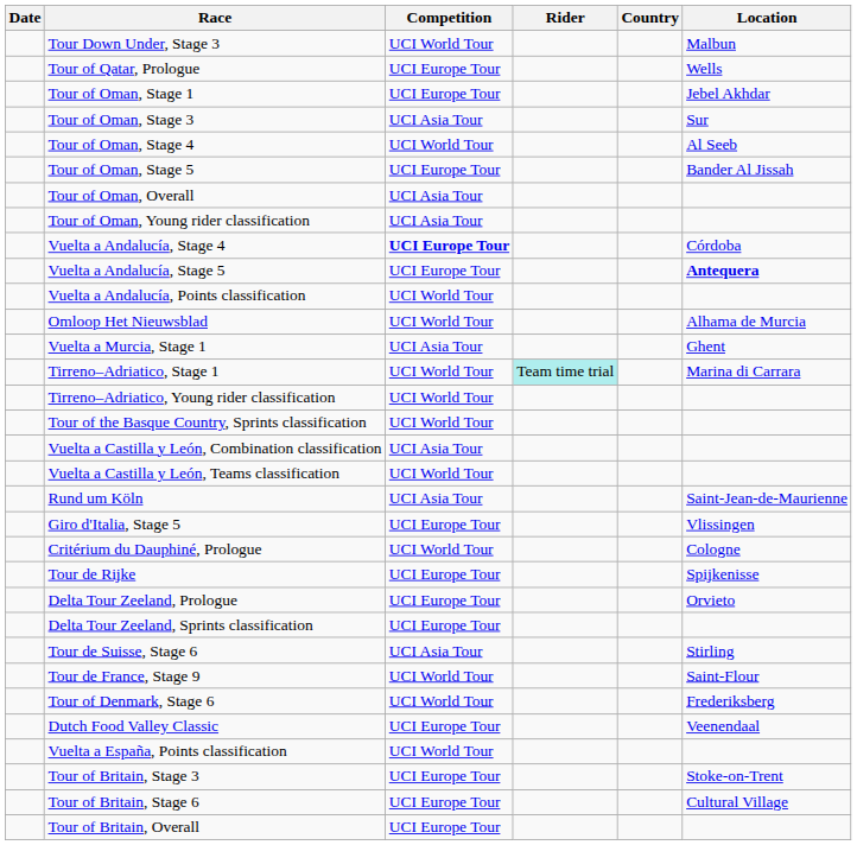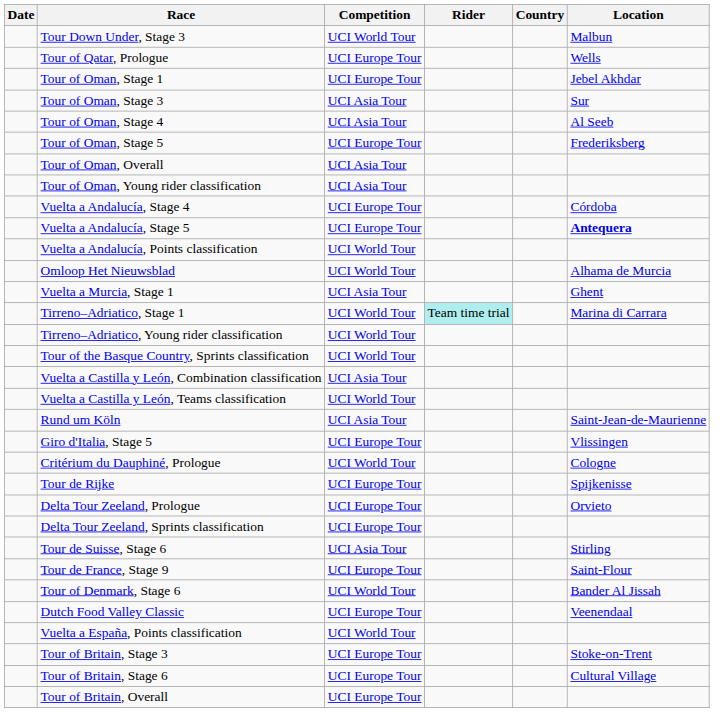 <table class="wikitable sortable">
 <tr>
 <th>Date</th>
 <th>Race</th>
 <th>Competition</th>
 <th>Rider</th>
 <th>Country</th>
 <th>Location</th>
 </tr>
 <tr>
 <td></td>
 <td><a href='#'>Tour Down Under</a>, Stage 3</td>
 <td><a href='#'>UCI World Tour</a></td>
 <td></td>
 <td></td>
 <td><a href='#'>Malbun</a></td>
 </tr>
 <tr>
 <td></td>
 <td><a href='#'>Tour of Qatar</a>, Prologue</td>
 <td><a href='#'>UCI Europe Tour</a></td>
 <td></td>
 <td></td>
 <td><a href='#'>Wells</a></td>
 </tr>
 <tr>
 <td></td>
 <td><a href='#'>Tour of Oman</a>, Stage 1</td>
 <td><a href='#'>UCI Europe Tour</a></td>
 <td></td>
 <td></td>
 <td><a href='#'>Jebel Akhdar</a></td>
 </tr>
 <tr>
 <td></td>
 <td><a href='#'>Tour of Oman</a>, Stage 3</td>
 <td><a href='#'>UCI Asia Tour</a></td>
 <td></td>
 <td></td>
 <td><a href='#'>Sur</a></td>
 </tr>
 <tr>
 <td></td>
 <td><a href='#'>Tour of Oman</a>, Stage 4</td>
-<td><a href='#'>UCI World Tour</a></td>
+<td><a href='#'>UCI Asia Tour</a></td>
 <td></td>
 <td></td>
 <td><a href='#'>Al Seeb</a></td>
 </tr>
 <tr>
 <td></td>
 <td><a href='#'>Tour of Oman</a>, Stage 5</td>
 <td><a href='#'>UCI Europe Tour</a></td>
 <td></td>
 <td></td>
-<td><a href='#'>Bander Al Jissah</a></td>
+<td><a href='#'>Frederiksberg</a></td>
 </tr>
 <tr>
 <td></td>
 <td><a href='#'>Tour of Oman</a>, Overall</td>
 <td><a href='#'>UCI Asia Tour</a></td>
 <td></td>
 <td></td>
 <td></td>
 </tr>
 <tr>
 <td></td>
 <td><a href='#'>Tour of Oman</a>, Young rider classification</td>
 <td><a href='#'>UCI Asia Tour</a></td>
 <td></td>
 <td></td>
 <td></td>
 </tr>
 <tr>
 <td></td>
 <td><a href='#'>Vuelta a Andalucía</a>, Stage 4</td>
-<td><strong><a href='#'>UCI Europe Tour</a></strong></td>
+<td><a href='#'>UCI Europe Tour</a></td>
 <td></td>
 <td></td>
 <td><a href='#'>Córdoba</a></td>
 </tr>
 <tr>
 <td></td>
 <td><a href='#'>Vuelta a Andalucía</a>, Stage 5</td>
 <td><a href='#'>UCI Europe Tour</a></td>
 <td></td>
 <td></td>
 <td><strong><a href='#'>Antequera</a></strong></td>
 </tr>
 <tr>
 <td></td>
 <td><a href='#'>Vuelta a Andalucía</a>, Points classification</td>
 <td><a href='#'>UCI World Tour</a></td>
 <td></td>
 <td></td>
 <td></td>
 </tr>
 <tr>
 <td></td>
 <td><a href='#'>Omloop Het Nieuwsblad</a></td>
 <td><a href='#'>UCI World Tour</a></td>
 <td></td>
 <td></td>
 <td><a href='#'>Alhama de Murcia</a></td>
 </tr>
 <tr>
 <td></td>
 <td><a href='#'>Vuelta a Murcia</a>, Stage 1</td>
 <td><a href='#'>UCI Asia Tour</a></td>
 <td></td>
 <td></td>
 <td><a href='#'>Ghent</a></td>
 </tr>
 <tr>
 <td></td>
 <td><a href='#'>Tirreno–Adriatico</a>, Stage 1</td>
 <td><a href='#'>UCI World Tour</a></td>
 <td style="background: paleturquoise;">Team time trial</td>
 <td></td>
 <td><a href='#'>Marina di Carrara</a></td>
 </tr>
 <tr>
 <td></td>
 <td><a href='#'>Tirreno–Adriatico</a>, Young rider classification</td>
 <td><a href='#'>UCI World Tour</a></td>
 <td></td>
 <td></td>
 <td></td>
 </tr>
 <tr>
 <td></td>
 <td><a href='#'>Tour of the Basque Country</a>, Sprints classification</td>
 <td><a href='#'>UCI World Tour</a></td>
 <td></td>
 <td></td>
 <td></td>
 </tr>
 <tr>
 <td></td>
 <td><a href='#'>Vuelta a Castilla y León</a>, Combination classification</td>
 <td><a href='#'>UCI Asia Tour</a></td>
 <td></td>
 <td></td>
 <td></td>
 </tr>
 <tr>
 <td></td>
 <td><a href='#'>Vuelta a Castilla y León</a>, Teams classification</td>
 <td><a href='#'>UCI World Tour</a></td>
 <td align="center"></td>
 <td></td>
 <td></td>
 </tr>
 <tr>
 <td></td>
 <td><a href='#'>Rund um Köln</a></td>
 <td><a href='#'>UCI Asia Tour</a></td>
 <td></td>
 <td></td>
 <td><a href='#'>Saint-Jean-de-Maurienne</a></td>
 </tr>
 <tr>
 <td></td>
 <td><a href='#'>Giro d'Italia</a>, Stage 5</td>
 <td><a href='#'>UCI Europe Tour</a></td>
 <td></td>
 <td></td>
 <td><a href='#'>Vlissingen</a></td>
 </tr>
 <tr>
 <td></td>
 <td><a href='#'>Critérium du Dauphiné</a>, Prologue</td>
 <td><a href='#'>UCI World Tour</a></td>
 <td></td>
 <td></td>
 <td><a href='#'>Cologne</a></td>
 </tr>
 <tr>
 <td></td>
 <td><a href='#'>Tour de Rijke</a></td>
 <td><a href='#'>UCI Europe Tour</a></td>
 <td></td>
 <td></td>
 <td><a href='#'>Spijkenisse</a></td>
 </tr>
 <tr>
 <td></td>
 <td><a href='#'>Delta Tour Zeeland</a>, Prologue</td>
 <td><a href='#'>UCI Europe Tour</a></td>
 <td></td>
 <td></td>
 <td><a href='#'>Orvieto</a></td>
 </tr>
 <tr>
 <td></td>
 <td><a href='#'>Delta Tour Zeeland</a>, Sprints classification</td>
 <td><a href='#'>UCI Europe Tour</a></td>
 <td></td>
 <td></td>
 <td></td>
 </tr>
 <tr>
 <td></td>
 <td><a href='#'>Tour de Suisse</a>, Stage 6</td>
 <td><a href='#'>UCI Asia Tour</a></td>
 <td></td>
 <td></td>
 <td><a href='#'>Stirling</a></td>
 </tr>
 <tr>
 <td></td>
 <td><a href='#'>Tour de France</a>, Stage 9</td>
-<td><a href='#'>UCI World Tour</a></td>
+<td><a href='#'>UCI Europe Tour</a></td>
 <td></td>
 <td></td>
 <td><a href='#'>Saint-Flour</a></td>
 </tr>
 <tr>
 <td></td>
 <td><a href='#'>Tour of Denmark</a>, Stage 6</td>
 <td><a href='#'>UCI World Tour</a></td>
 <td></td>
 <td></td>
-<td><a href='#'>Frederiksberg</a></td>
+<td><a href='#'>Bander Al Jissah</a></td>
 </tr>
 <tr>
 <td></td>
 <td><a href='#'>Dutch Food Valley Classic</a></td>
 <td><a href='#'>UCI Europe Tour</a></td>
 <td></td>
 <td></td>
 <td><a href='#'>Veenendaal</a></td>
 </tr>
 <tr>
 <td></td>
 <td><a href='#'>Vuelta a España</a>, Points classification</td>
 <td><a href='#'>UCI World Tour</a></td>
 <td></td>
 <td></td>
 <td></td>
 </tr>
 <tr>
 <td></td>
 <td><a href='#'>Tour of Britain</a>, Stage 3</td>
 <td><a href='#'>UCI Europe Tour</a></td>
 <td></td>
 <td></td>
 <td><a href='#'>Stoke-on-Trent</a></td>
 </tr>
 <tr>
 <td></td>
 <td><a href='#'>Tour of Britain</a>, Stage 6</td>
 <td><a href='#'>UCI Europe Tour</a></td>
 <td></td>
 <td></td>
 <td><a href='#'>Cultural Village</a></td>
 </tr>
 <tr>
 <td></td>
 <td><a href='#'>Tour of Britain</a>, Overall</td>
 <td><a href='#'>UCI Europe Tour</a></td>
 <td></td>
 <td></td>
 <td></td>
 </tr>
 </table>
